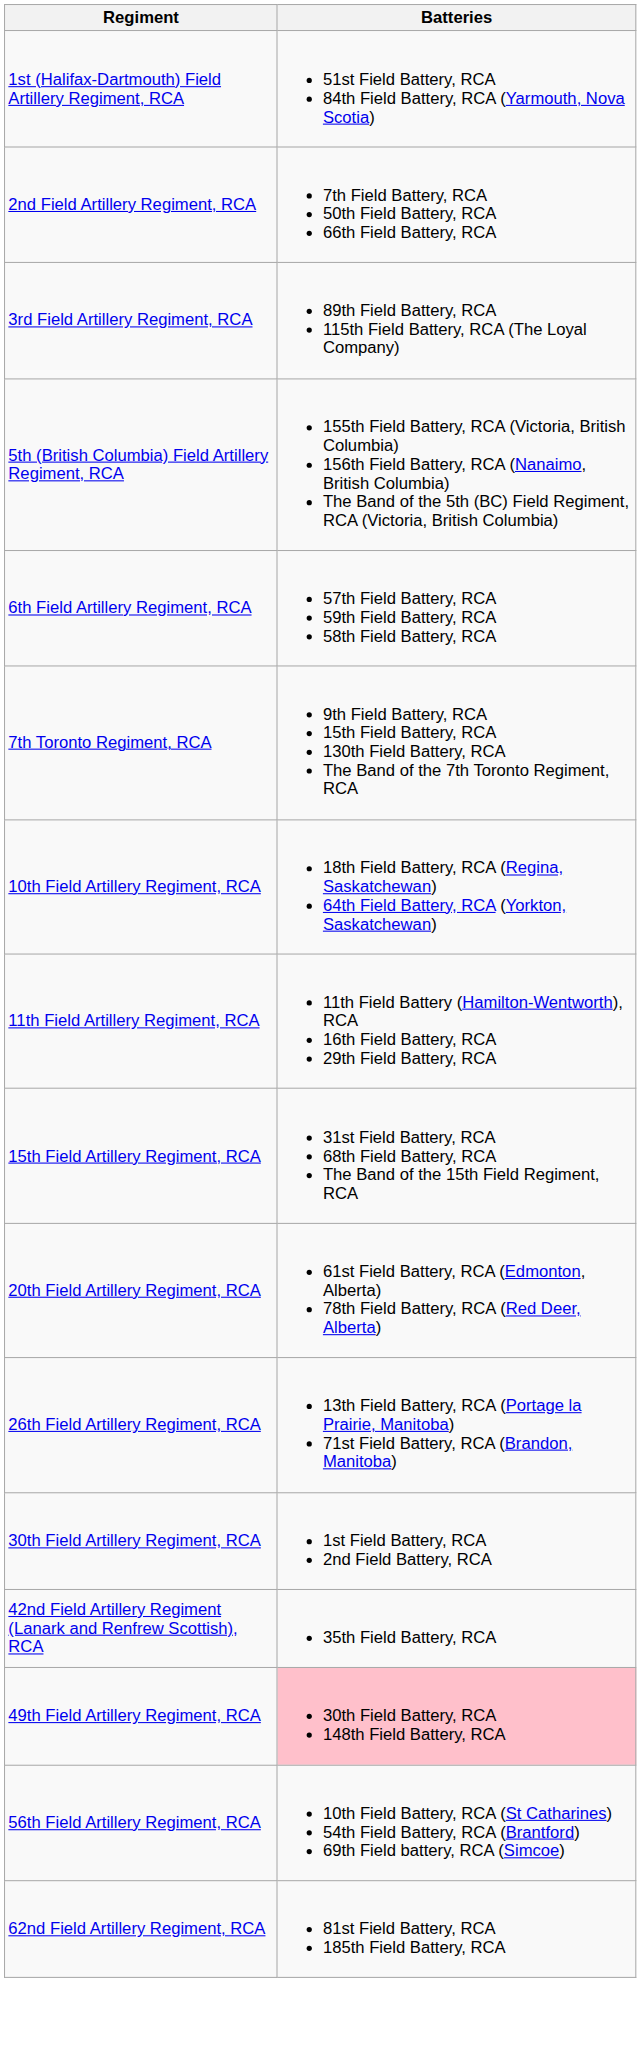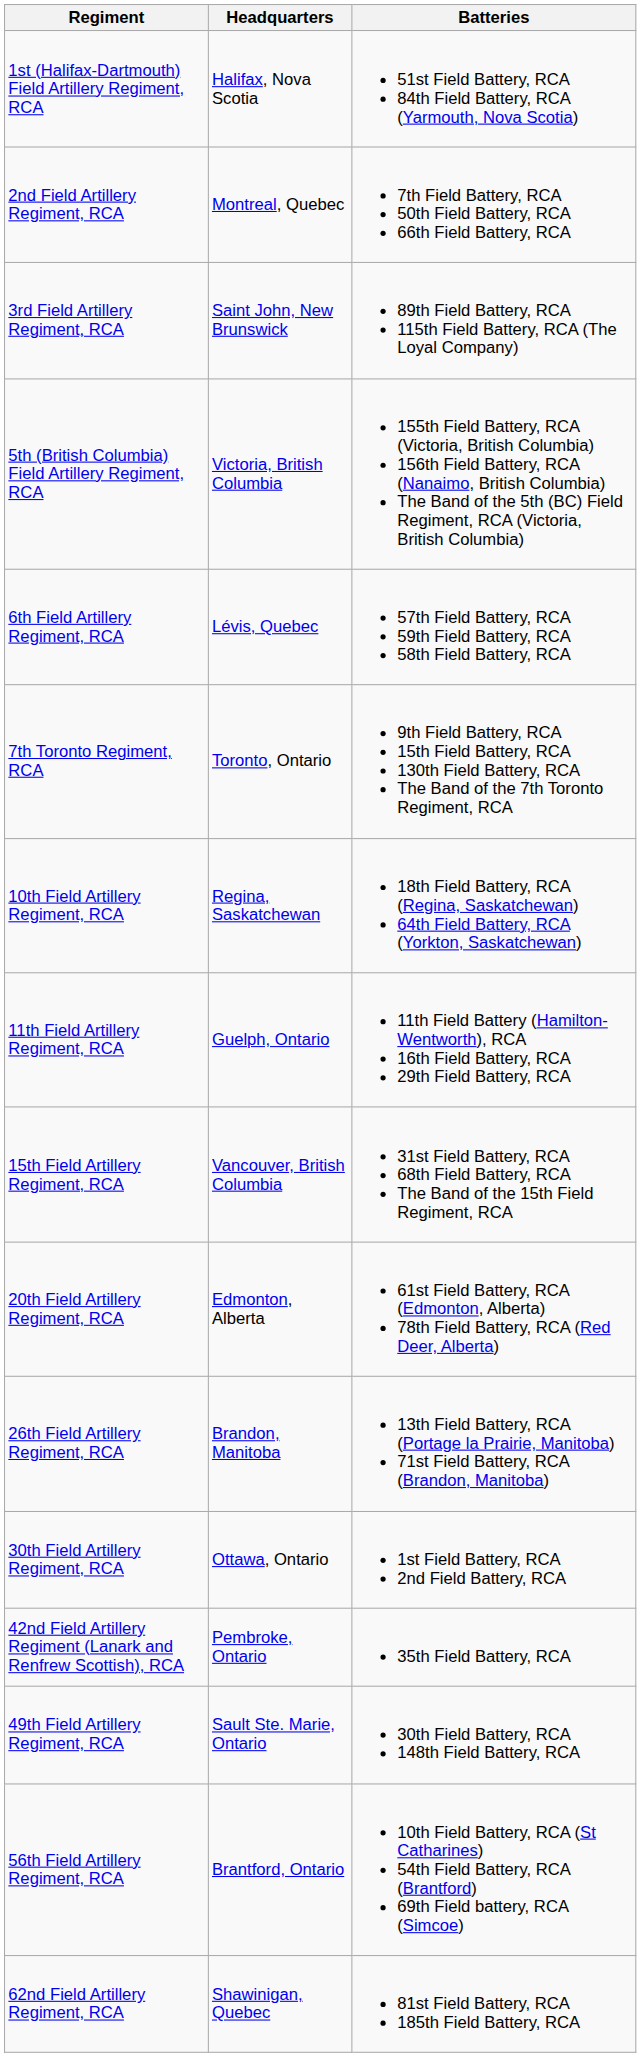 <table class="wikitable">
 <tr>
 <th>Regiment</th>
+<th>Headquarters</th>
 <th>Batteries</th>
 </tr>
 <tr>
 <td><a href='#'>1st (Halifax-Dartmouth) Field Artillery Regiment, RCA</a></td>
+<td><a href='#'>Halifax</a>, Nova Scotia</td>
 <td><br><ul><li>51st Field Battery, RCA</li><li>84th Field Battery, RCA (<a href='#'>Yarmouth, Nova Scotia</a>)</li></ul></td>
 </tr>
 <tr>
 <td><a href='#'>2nd Field Artillery Regiment, RCA</a></td>
+<td><a href='#'>Montreal</a>, Quebec</td>
 <td><br><ul><li>7th Field Battery, RCA</li><li>50th Field Battery, RCA</li><li>66th Field Battery, RCA</li></ul></td>
 </tr>
 <tr>
 <td><a href='#'>3rd Field Artillery Regiment, RCA</a></td>
+<td><a href='#'>Saint John, New Brunswick</a></td>
 <td><br><ul><li>89th Field Battery, RCA</li><li>115th Field Battery, RCA (The Loyal Company)</li></ul></td>
 </tr>
 <tr>
 <td><a href='#'>5th (British Columbia) Field Artillery Regiment, RCA</a></td>
+<td><a href='#'>Victoria, British Columbia</a></td>
 <td><br><ul><li>155th Field Battery, RCA (Victoria, British Columbia)</li><li>156th Field Battery, RCA (<a href='#'>Nanaimo</a>, British Columbia)</li><li>The Band of the 5th (BC) Field Regiment, RCA (Victoria, British Columbia)</li></ul></td>
 </tr>
 <tr>
 <td><a href='#'>6th Field Artillery Regiment, RCA</a></td>
+<td><a href='#'>Lévis, Quebec</a></td>
 <td><br><ul><li>57th Field Battery, RCA</li><li>59th Field Battery, RCA</li><li>58th Field Battery, RCA</li></ul></td>
 </tr>
 <tr>
 <td><a href='#'>7th Toronto Regiment, RCA</a></td>
+<td><a href='#'>Toronto</a>, Ontario</td>
 <td><br><ul><li>9th Field Battery, RCA</li><li>15th Field Battery, RCA</li><li>130th Field Battery, RCA</li><li>The Band of the 7th Toronto Regiment, RCA</li></ul></td>
 </tr>
 <tr>
 <td><a href='#'>10th Field Artillery Regiment, RCA</a></td>
+<td><a href='#'>Regina, Saskatchewan</a></td>
 <td><br><ul><li>18th Field Battery, RCA (<a href='#'>Regina, Saskatchewan</a>)</li><li><a href='#'>64th Field Battery, RCA</a> (<a href='#'>Yorkton, Saskatchewan</a>)</li></ul></td>
 </tr>
 <tr>
 <td><a href='#'>11th Field Artillery Regiment, RCA</a></td>
+<td><a href='#'>Guelph, Ontario</a></td>
 <td><br><ul><li>11th Field Battery (<a href='#'>Hamilton-Wentworth</a>), RCA</li><li>16th Field Battery, RCA</li><li>29th Field Battery, RCA</li></ul></td>
 </tr>
 <tr>
 <td><a href='#'>15th Field Artillery Regiment, RCA</a></td>
+<td><a href='#'>Vancouver, British Columbia</a></td>
 <td><br><ul><li>31st Field Battery, RCA</li><li>68th Field Battery, RCA</li><li>The Band of the 15th Field Regiment, RCA</li></ul></td>
 </tr>
 <tr>
 <td><a href='#'>20th Field Artillery Regiment, RCA</a></td>
+<td><a href='#'>Edmonton</a>, Alberta</td>
 <td><br><ul><li>61st Field Battery, RCA (<a href='#'>Edmonton</a>, Alberta)</li><li>78th Field Battery, RCA (<a href='#'>Red Deer, Alberta</a>)</li></ul></td>
 </tr>
 <tr>
 <td><a href='#'>26th Field Artillery Regiment, RCA</a></td>
+<td><a href='#'>Brandon, Manitoba</a></td>
 <td><br><ul><li>13th Field Battery, RCA (<a href='#'>Portage la Prairie, Manitoba</a>)</li><li>71st Field Battery, RCA (<a href='#'>Brandon, Manitoba</a>)</li></ul></td>
 </tr>
 <tr>
 <td><a href='#'>30th Field Artillery Regiment, RCA</a></td>
+<td><a href='#'>Ottawa</a>, Ontario</td>
 <td><br><ul><li>1st Field Battery, RCA</li><li>2nd Field Battery, RCA</li></ul></td>
 </tr>
 <tr>
 <td><a href='#'>42nd Field Artillery Regiment (Lanark and Renfrew Scottish), RCA</a></td>
+<td><a href='#'>Pembroke, Ontario</a></td>
 <td><br><ul><li>35th Field Battery, RCA</li></ul></td>
 </tr>
 <tr>
 <td><a href='#'>49th Field Artillery Regiment, RCA</a></td>
-<td style="background: pink;"><br><ul><li>30th Field Battery, RCA</li><li>148th Field Battery, RCA</li></ul></td>
+<td><a href='#'>Sault Ste. Marie, Ontario</a></td>
+<td><br><ul><li>30th Field Battery, RCA</li><li>148th Field Battery, RCA</li></ul></td>
 </tr>
 <tr>
 <td><a href='#'>56th Field Artillery Regiment, RCA</a></td>
+<td><a href='#'>Brantford, Ontario</a></td>
 <td><br><ul><li>10th Field Battery, RCA (<a href='#'>St Catharines</a>)</li><li>54th Field Battery, RCA (<a href='#'>Brantford</a>)</li><li>69th Field battery, RCA (<a href='#'>Simcoe</a>)</li></ul></td>
 </tr>
 <tr>
 <td><a href='#'>62nd Field Artillery Regiment, RCA</a></td>
+<td><a href='#'>Shawinigan, Quebec</a></td>
 <td><br><ul><li>81st Field Battery, RCA</li><li>185th Field Battery, RCA</li></ul></td>
 </tr>
 </table>
